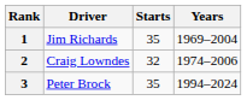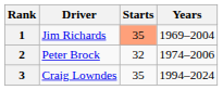 <table class="wikitable" style="font-size: 95%;">
 <tr>
 <th>Rank</th>
 <th>Driver</th>
 <th>Starts</th>
 <th>Years</th>
 </tr>
 <tr align="center">
 <th>1</th>
 <td align="left"> <a href='#'>Jim Richards</a></td>
-<td>35</td>
+<td style="background: lightsalmon;">35</td>
 <td>1969–2004</td>
 </tr>
 <tr align="center">
 <th>2</th>
-<td align="left"> <a href='#'>Craig Lowndes</a></td>
+<td align="left"> <a href='#'>Peter Brock</a></td>
 <td>32</td>
 <td>1974–2006</td>
 </tr>
 <tr align="center">
 <th>3</th>
-<td align="left"> <a href='#'>Peter Brock</a></td>
+<td align="left"> <a href='#'>Craig Lowndes</a></td>
 <td>35</td>
 <td>1994–2024</td>
 </tr>
 </table>
